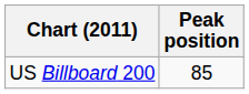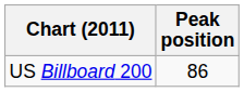 <table class="wikitable sortable">
 <tr>
 <th>Chart (2011)</th>
 <th>Peak<br>position</th>
 </tr>
 <tr>
 <td>US <a href='#'><em>Billboard</em> 200</a></td>
-<td style="text-align:center;">85</td>
+<td style="text-align:center;">86</td>
 </tr>
 </table>
